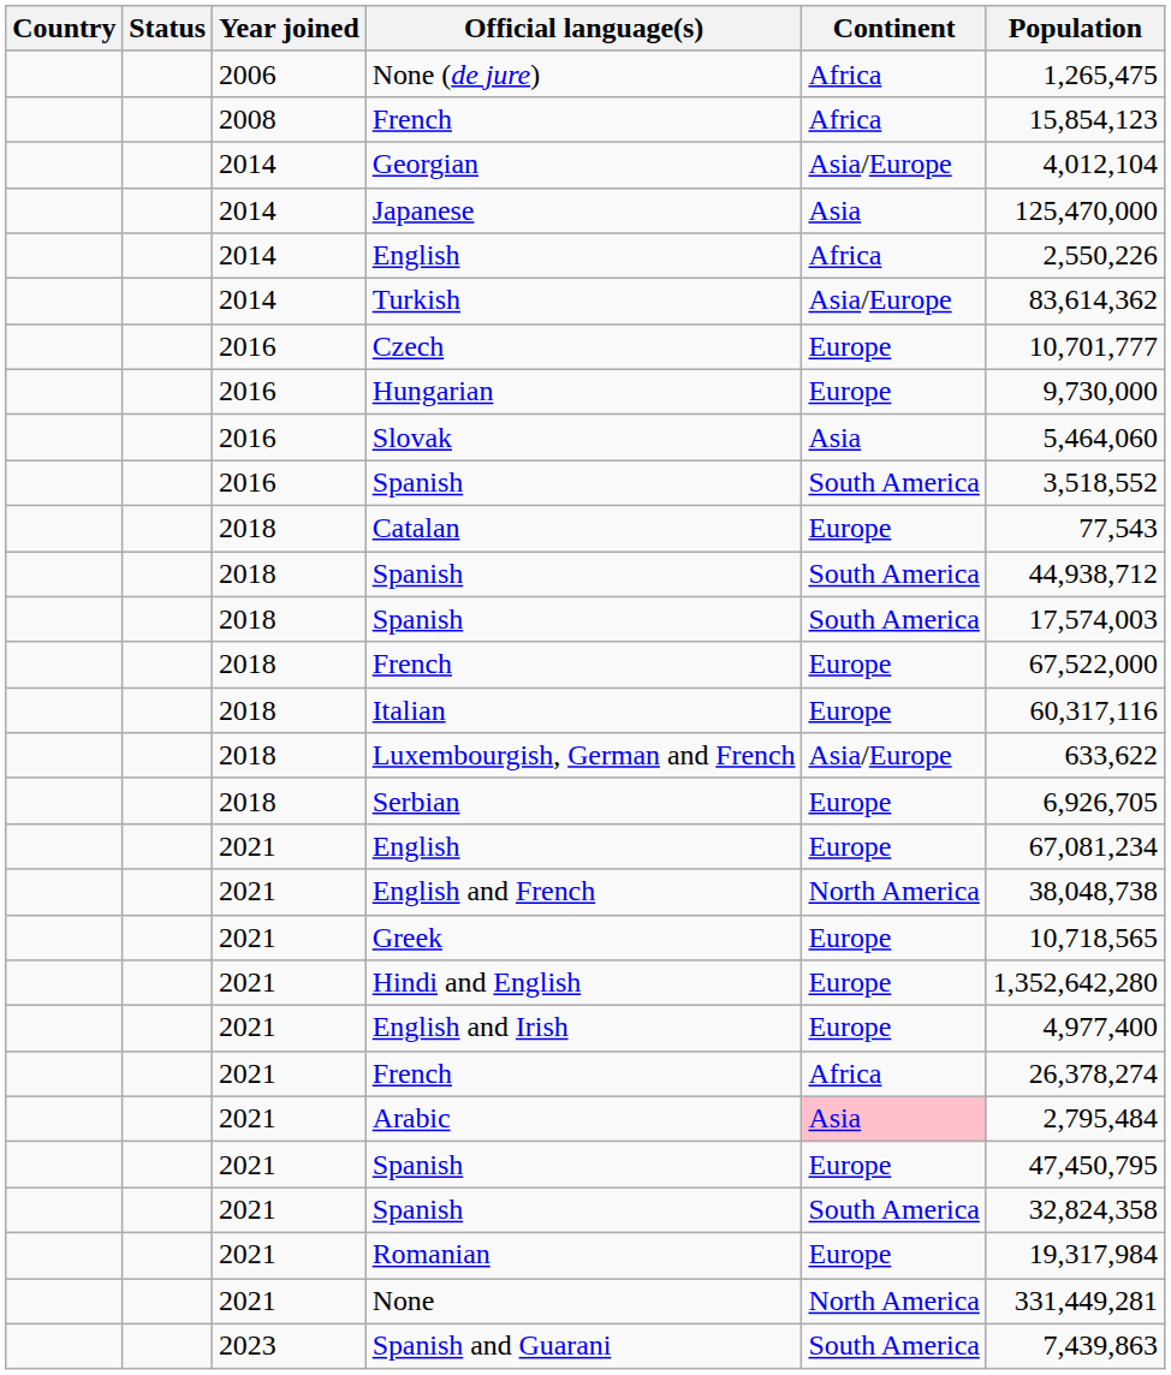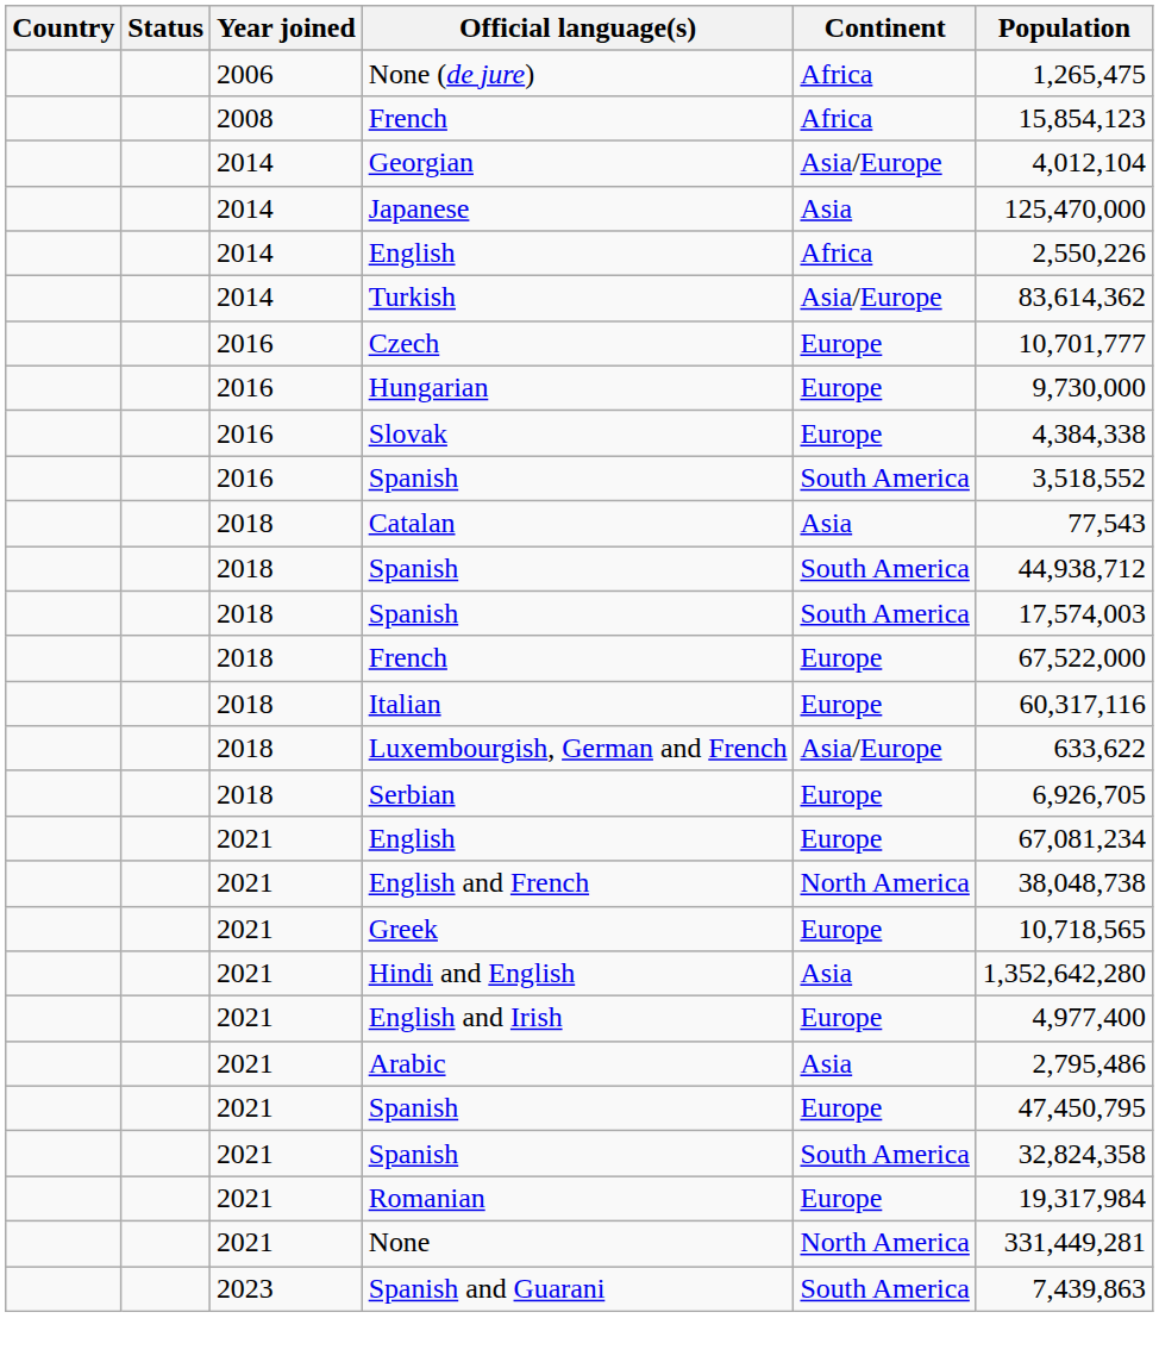 <table class="wikitable sortable">
 <tr>
 <th>Country</th>
 <th>Status</th>
 <th>Year joined</th>
 <th>Official language(s)</th>
 <th>Continent</th>
 <th>Population</th>
 </tr>
 <tr>
 <td></td>
 <td></td>
 <td>2006</td>
 <td>None (<em><a href='#'>de jure</a></em>)</td>
 <td><a href='#'>Africa</a></td>
 <td style="text-align:right;">1,265,475</td>
 </tr>
 <tr>
 <td></td>
 <td></td>
 <td>2008</td>
 <td><a href='#'>French</a></td>
 <td><a href='#'>Africa</a></td>
 <td style="text-align:right;">15,854,123</td>
 </tr>
 <tr>
 <td></td>
 <td></td>
 <td>2014</td>
 <td><a href='#'>Georgian</a></td>
 <td><a href='#'>Asia</a>/<a href='#'>Europe</a></td>
 <td style="text-align:right;">4,012,104</td>
 </tr>
 <tr>
 <td></td>
 <td></td>
 <td>2014</td>
 <td><a href='#'>Japanese</a></td>
 <td><a href='#'>Asia</a></td>
 <td style="text-align:right;">125,470,000</td>
 </tr>
 <tr>
 <td></td>
 <td></td>
 <td>2014</td>
 <td><a href='#'>English</a></td>
 <td><a href='#'>Africa</a></td>
 <td style="text-align:right;">2,550,226</td>
 </tr>
 <tr>
 <td></td>
 <td></td>
 <td>2014</td>
 <td><a href='#'>Turkish</a></td>
 <td><a href='#'>Asia</a>/<a href='#'>Europe</a></td>
 <td style="text-align:right;">83,614,362</td>
 </tr>
 <tr>
 <td></td>
 <td></td>
 <td>2016</td>
 <td><a href='#'>Czech</a></td>
 <td><a href='#'>Europe</a></td>
 <td style="text-align:right;">10,701,777</td>
 </tr>
 <tr>
 <td></td>
 <td></td>
 <td>2016</td>
 <td><a href='#'>Hungarian</a></td>
 <td><a href='#'>Europe</a></td>
 <td style="text-align:right;">9,730,000</td>
 </tr>
 <tr>
 <td></td>
 <td></td>
 <td>2016</td>
 <td><a href='#'>Slovak</a></td>
-<td><a href='#'>Asia</a></td>
-<td style="text-align:right;">5,464,060</td>
+<td><a href='#'>Europe</a></td>
+<td style="text-align:right;">4,384,338</td>
 </tr>
 <tr>
 <td></td>
 <td></td>
 <td>2016</td>
 <td><a href='#'>Spanish</a></td>
 <td><a href='#'>South America</a></td>
 <td style="text-align:right;">3,518,552</td>
 </tr>
 <tr>
 <td></td>
 <td></td>
 <td>2018</td>
 <td><a href='#'>Catalan</a></td>
-<td><a href='#'>Europe</a></td>
+<td><a href='#'>Asia</a></td>
 <td style="text-align:right;">77,543</td>
 </tr>
 <tr>
 <td></td>
 <td></td>
 <td>2018</td>
 <td><a href='#'>Spanish</a></td>
 <td><a href='#'>South America</a></td>
 <td style="text-align:right;">44,938,712</td>
 </tr>
 <tr>
 <td></td>
 <td></td>
 <td>2018</td>
 <td><a href='#'>Spanish</a></td>
 <td><a href='#'>South America</a></td>
 <td style="text-align:right;">17,574,003</td>
 </tr>
 <tr>
 <td></td>
 <td></td>
 <td>2018</td>
 <td><a href='#'>French</a></td>
 <td><a href='#'>Europe</a></td>
 <td style="text-align:right;">67,522,000</td>
 </tr>
 <tr>
 <td></td>
 <td></td>
 <td>2018</td>
 <td><a href='#'>Italian</a></td>
 <td><a href='#'>Europe</a></td>
 <td style="text-align:right;">60,317,116</td>
 </tr>
 <tr>
 <td></td>
 <td></td>
 <td>2018</td>
 <td><a href='#'>Luxembourgish</a>, <a href='#'>German</a> and <a href='#'>French</a></td>
 <td><a href='#'>Asia</a>/<a href='#'>Europe</a></td>
 <td style="text-align:right;">633,622</td>
 </tr>
 <tr>
 <td></td>
 <td></td>
 <td>2018</td>
 <td><a href='#'>Serbian</a></td>
 <td><a href='#'>Europe</a></td>
 <td style="text-align:right;">6,926,705</td>
 </tr>
 <tr>
 <td></td>
 <td></td>
 <td>2021</td>
 <td><a href='#'>English</a></td>
 <td><a href='#'>Europe</a></td>
 <td style="text-align:right;">67,081,234</td>
 </tr>
 <tr>
 <td></td>
 <td></td>
 <td>2021</td>
 <td><a href='#'>English</a> and <a href='#'>French</a></td>
 <td><a href='#'>North America</a></td>
 <td style="text-align:right;">38,048,738</td>
 </tr>
 <tr>
 <td></td>
 <td></td>
 <td>2021</td>
 <td><a href='#'>Greek</a></td>
 <td><a href='#'>Europe</a></td>
 <td style="text-align:right;">10,718,565</td>
 </tr>
 <tr>
 <td></td>
 <td></td>
 <td>2021</td>
 <td><a href='#'>Hindi</a> and <a href='#'>English</a></td>
-<td><a href='#'>Europe</a></td>
+<td><a href='#'>Asia</a></td>
 <td style="text-align:right;">1,352,642,280</td>
 </tr>
 <tr>
 <td></td>
 <td></td>
 <td>2021</td>
 <td><a href='#'>English</a> and <a href='#'>Irish</a></td>
 <td><a href='#'>Europe</a></td>
 <td style="text-align:right;">4,977,400</td>
 </tr>
 <tr>
 <td></td>
 <td></td>
 <td>2021</td>
-<td><a href='#'>French</a></td>
-<td><a href='#'>Africa</a></td>
-<td style="text-align:right;">26,378,274</td>
-</tr>
-<tr>
-<td></td>
-<td></td>
-<td>2021</td>
 <td><a href='#'>Arabic</a></td>
-<td style="background: pink;"><a href='#'>Asia</a></td>
-<td style="text-align:right;">2,795,484</td>
+<td><a href='#'>Asia</a></td>
+<td style="text-align:right;">2,795,486</td>
 </tr>
 <tr>
 <td></td>
 <td></td>
 <td>2021</td>
 <td><a href='#'>Spanish</a></td>
 <td><a href='#'>Europe</a></td>
 <td style="text-align:right;">47,450,795</td>
 </tr>
 <tr>
 <td></td>
 <td></td>
 <td>2021</td>
 <td><a href='#'>Spanish</a></td>
 <td><a href='#'>South America</a></td>
 <td style="text-align:right;">32,824,358</td>
 </tr>
 <tr>
 <td></td>
 <td></td>
 <td>2021</td>
 <td><a href='#'>Romanian</a></td>
 <td><a href='#'>Europe</a></td>
 <td style="text-align:right;">19,317,984</td>
 </tr>
 <tr>
 <td></td>
 <td></td>
 <td>2021</td>
 <td>None</td>
 <td><a href='#'>North America</a></td>
 <td style="text-align:right;">331,449,281</td>
 </tr>
 <tr>
 <td></td>
 <td></td>
 <td>2023</td>
 <td><a href='#'>Spanish</a> and <a href='#'>Guarani</a></td>
 <td><a href='#'>South America</a></td>
 <td style="text-align:right;">7,439,863</td>
 </tr>
 </table>
